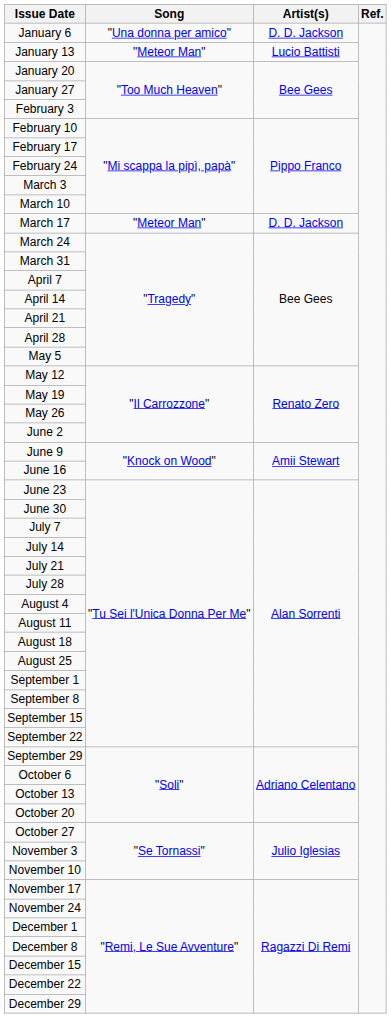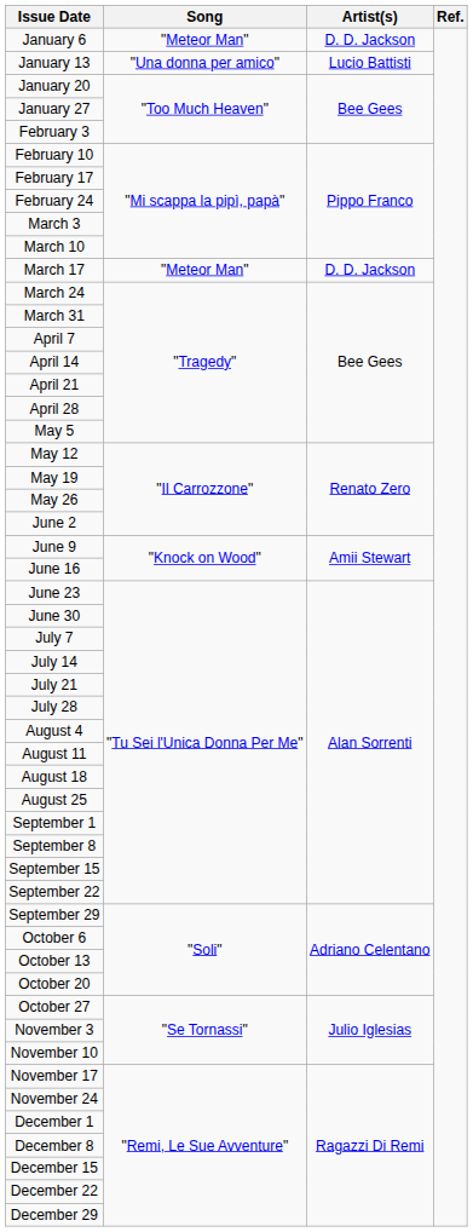 <table class="wikitable plainrowheaders" style="text-align: center;">
 <tr>
 <th>Issue Date</th>
 <th>Song</th>
 <th>Artist(s)</th>
 <th>Ref.</th>
 </tr>
 <tr>
 <td>January 6</td>
-<td>"<a href='#'>Una donna per amico</a>"</td>
+<td>"<a href='#'>Meteor Man</a>"</td>
 <td><a href='#'>D. D. Jackson</a></td>
 <td rowspan="52"></td>
 </tr>
 <tr>
 <td>January 13</td>
-<td>"<a href='#'>Meteor Man</a>"</td>
+<td>"<a href='#'>Una donna per amico</a>"</td>
 <td><a href='#'>Lucio Battisti</a></td>
 </tr>
 <tr>
 <td>January 20</td>
 <td rowspan="3">"<a href='#'>Too Much Heaven</a>"</td>
 <td rowspan="3"><a href='#'>Bee Gees</a></td>
 </tr>
 <tr>
 <td>January 27</td>
 </tr>
 <tr>
 <td>February 3</td>
 </tr>
 <tr>
 <td>February 10</td>
 <td rowspan="5">"<a href='#'>Mi scappa la pipì, papà</a>"</td>
 <td rowspan="5"><a href='#'>Pippo Franco</a></td>
 </tr>
 <tr>
 <td>February 17</td>
 </tr>
 <tr>
 <td>February 24</td>
 </tr>
 <tr>
 <td>March 3</td>
 </tr>
 <tr>
 <td>March 10</td>
 </tr>
 <tr>
 <td>March 17</td>
 <td>"<a href='#'>Meteor Man</a>"</td>
 <td><a href='#'>D. D. Jackson</a></td>
 </tr>
 <tr>
 <td>March 24</td>
 <td rowspan="7">"<a href='#'>Tragedy</a>"</td>
 <td rowspan="7">Bee Gees</td>
 </tr>
 <tr>
 <td>March 31</td>
 </tr>
 <tr>
 <td>April 7</td>
 </tr>
 <tr>
 <td>April 14</td>
 </tr>
 <tr>
 <td>April 21</td>
 </tr>
 <tr>
 <td>April 28</td>
 </tr>
 <tr>
 <td>May 5</td>
 </tr>
 <tr>
 <td>May 12</td>
 <td rowspan="4">"<a href='#'>Il Carrozzone</a>"</td>
 <td rowspan="4"><a href='#'>Renato Zero</a></td>
 </tr>
 <tr>
 <td>May 19</td>
 </tr>
 <tr>
 <td>May 26</td>
 </tr>
 <tr>
 <td>June 2</td>
 </tr>
 <tr>
 <td>June 9</td>
 <td rowspan="2">"<a href='#'>Knock on Wood</a>"</td>
 <td rowspan="2"><a href='#'>Amii Stewart</a></td>
 </tr>
 <tr>
 <td>June 16</td>
 </tr>
 <tr>
 <td>June 23</td>
 <td rowspan="14">"<a href='#'>Tu Sei l'Unica Donna Per Me</a>"</td>
 <td rowspan="14"><a href='#'>Alan Sorrenti</a></td>
 </tr>
 <tr>
 <td>June 30</td>
 </tr>
 <tr>
 <td>July 7</td>
 </tr>
 <tr>
 <td>July 14</td>
 </tr>
 <tr>
 <td>July 21</td>
 </tr>
 <tr>
 <td>July 28</td>
 </tr>
 <tr>
 <td>August 4</td>
 </tr>
 <tr>
 <td>August 11</td>
 </tr>
 <tr>
 <td>August 18</td>
 </tr>
 <tr>
 <td>August 25</td>
 </tr>
 <tr>
 <td>September 1</td>
 </tr>
 <tr>
 <td>September 8</td>
 </tr>
 <tr>
 <td>September 15</td>
 </tr>
 <tr>
 <td>September 22</td>
 </tr>
 <tr>
 <td>September 29</td>
 <td rowspan="4">"<a href='#'>Soli</a>"</td>
 <td rowspan="4"><a href='#'>Adriano Celentano</a></td>
 </tr>
 <tr>
 <td>October 6</td>
 </tr>
 <tr>
 <td>October 13</td>
 </tr>
 <tr>
 <td>October 20</td>
 </tr>
 <tr>
 <td>October 27</td>
 <td rowspan="3">"<a href='#'>Se Tornassi</a>"</td>
 <td rowspan="3"><a href='#'>Julio Iglesias</a></td>
 </tr>
 <tr>
 <td>November 3</td>
 </tr>
 <tr>
 <td>November 10</td>
 </tr>
 <tr>
 <td>November 17</td>
 <td rowspan="7">"<a href='#'>Remi, Le Sue Avventure</a>"</td>
 <td rowspan="7"><a href='#'>Ragazzi Di Remi</a></td>
 </tr>
 <tr>
 <td>November 24</td>
 </tr>
 <tr>
 <td>December 1</td>
 </tr>
 <tr>
 <td>December 8</td>
 </tr>
 <tr>
 <td>December 15</td>
 </tr>
 <tr>
 <td>December 22</td>
 </tr>
 <tr>
 <td>December 29</td>
 </tr>
 </table>
